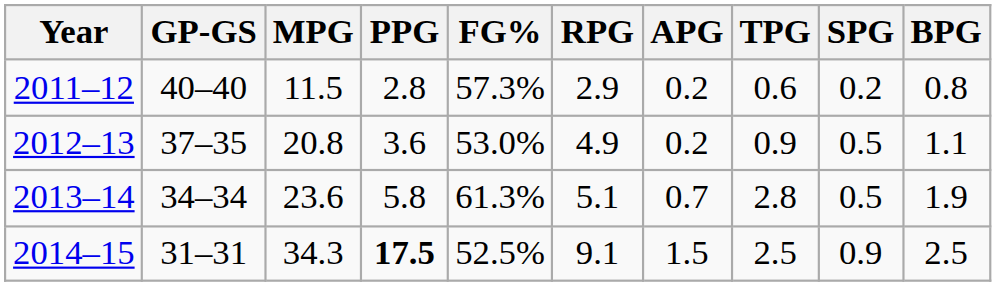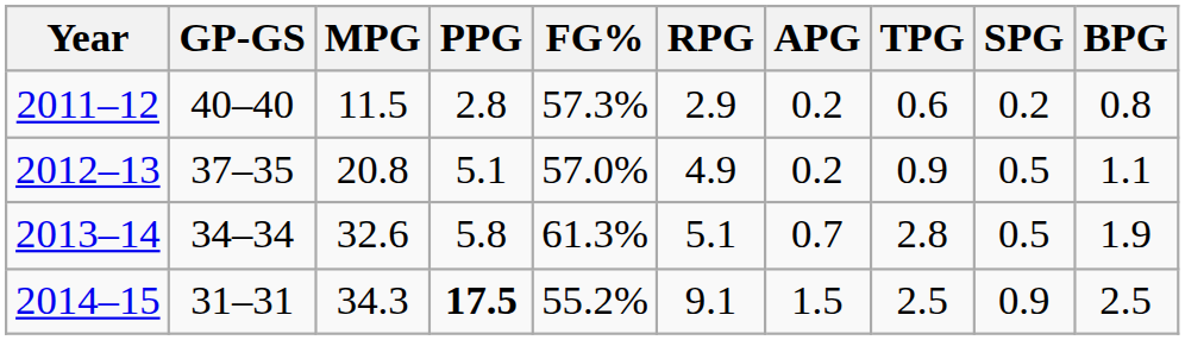 <table class="wikitable" style="text-align:center;">
 <tr>
 <th>Year</th>
 <th>GP-GS</th>
 <th>MPG</th>
 <th>PPG</th>
 <th>FG%</th>
 <th>RPG</th>
 <th>APG</th>
 <th>TPG</th>
 <th>SPG</th>
 <th>BPG</th>
 </tr>
 <tr>
 <td><a href='#'>2011–12</a></td>
 <td>40–40</td>
 <td>11.5</td>
 <td>2.8</td>
 <td>57.3%</td>
 <td>2.9</td>
 <td>0.2</td>
 <td>0.6</td>
 <td>0.2</td>
 <td>0.8</td>
 </tr>
 <tr>
 <td><a href='#'>2012–13</a></td>
 <td>37–35</td>
 <td>20.8</td>
-<td>3.6</td>
-<td>53.0%</td>
+<td>5.1</td>
+<td>57.0%</td>
 <td>4.9</td>
 <td>0.2</td>
 <td>0.9</td>
 <td>0.5</td>
 <td>1.1</td>
 </tr>
 <tr>
 <td><a href='#'>2013–14</a></td>
 <td>34–34</td>
-<td>23.6</td>
+<td>32.6</td>
 <td>5.8</td>
 <td>61.3%</td>
 <td>5.1</td>
 <td>0.7</td>
 <td>2.8</td>
 <td>0.5</td>
 <td>1.9</td>
 </tr>
 <tr>
 <td><a href='#'>2014–15</a></td>
 <td>31–31</td>
 <td>34.3</td>
 <td><strong>17.5</strong></td>
-<td>52.5%</td>
+<td>55.2%</td>
 <td>9.1</td>
 <td>1.5</td>
 <td>2.5</td>
 <td>0.9</td>
 <td>2.5</td>
 </tr>
 </table>
